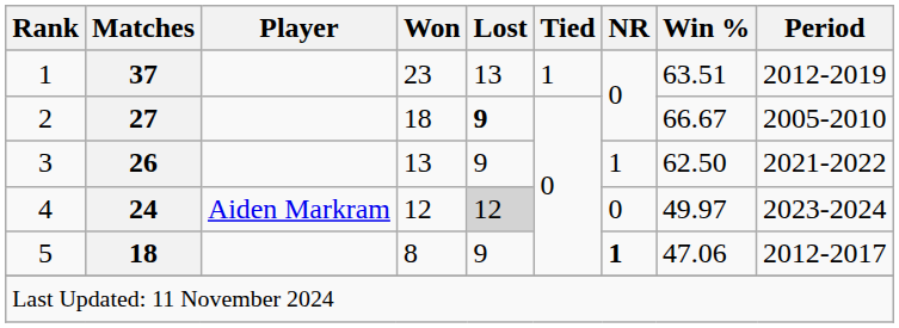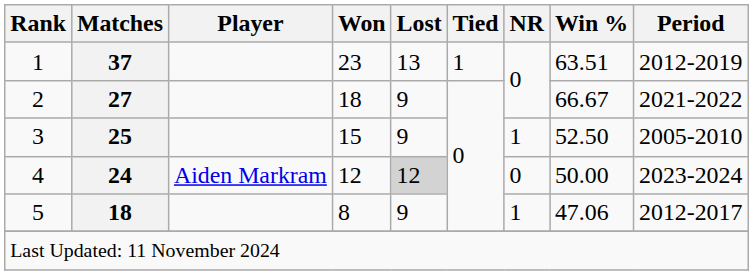 <table class="wikitable plainrowheaders sortable">
 <tr>
 <th scope=col>Rank</th>
 <th scope=col>Matches</th>
 <th scope=col>Player</th>
 <th>Won</th>
 <th>Lost</th>
 <th>Tied</th>
 <th>NR</th>
 <th>Win %</th>
 <th>Period</th>
 </tr>
 <tr>
 <td align=center>1</td>
 <th scope=row style=text-align:center;>37</th>
 <td></td>
 <td>23</td>
 <td>13</td>
 <td>1</td>
 <td rowspan=2>0</td>
 <td>63.51</td>
 <td>2012-2019</td>
 </tr>
 <tr>
 <td align=center>2</td>
 <th scope=row style=text-align:center;>27</th>
 <td></td>
 <td>18</td>
-<td><strong>9</strong></td>
+<td>9</td>
 <td rowspan=4>0</td>
 <td>66.67</td>
-<td>2005-2010</td>
+<td>2021-2022</td>
 </tr>
 <tr>
 <td align=center>3</td>
-<th scope=row style=text-align:center;>26</th>
+<th scope=row style=text-align:center;>25</th>
 <td></td>
-<td>13</td>
+<td>15</td>
 <td>9</td>
 <td>1</td>
-<td>62.50</td>
-<td>2021-2022</td>
+<td>52.50</td>
+<td>2005-2010</td>
 </tr>
 <tr>
 <td align=center>4</td>
 <th scope=row style=text-align:center;>24</th>
 <td><a href='#'>Aiden Markram</a></td>
 <td>12</td>
 <td style="background: lightgrey;">12</td>
 <td>0</td>
-<td>49.97</td>
+<td>50.00</td>
 <td>2023-2024</td>
 </tr>
 <tr>
 <td align=center>5</td>
 <th scope=row style=text-align:center;>18</th>
 <td></td>
 <td>8</td>
 <td>9</td>
-<td><strong>1</strong></td>
+<td>1</td>
 <td>47.06</td>
 <td>2012-2017</td>
 </tr>
 <tr>
 </tr>
 <tr class=sortbottom>
 <td colspan=9><small>Last Updated: 11 November 2024</small></td>
 </tr>
 </table>
